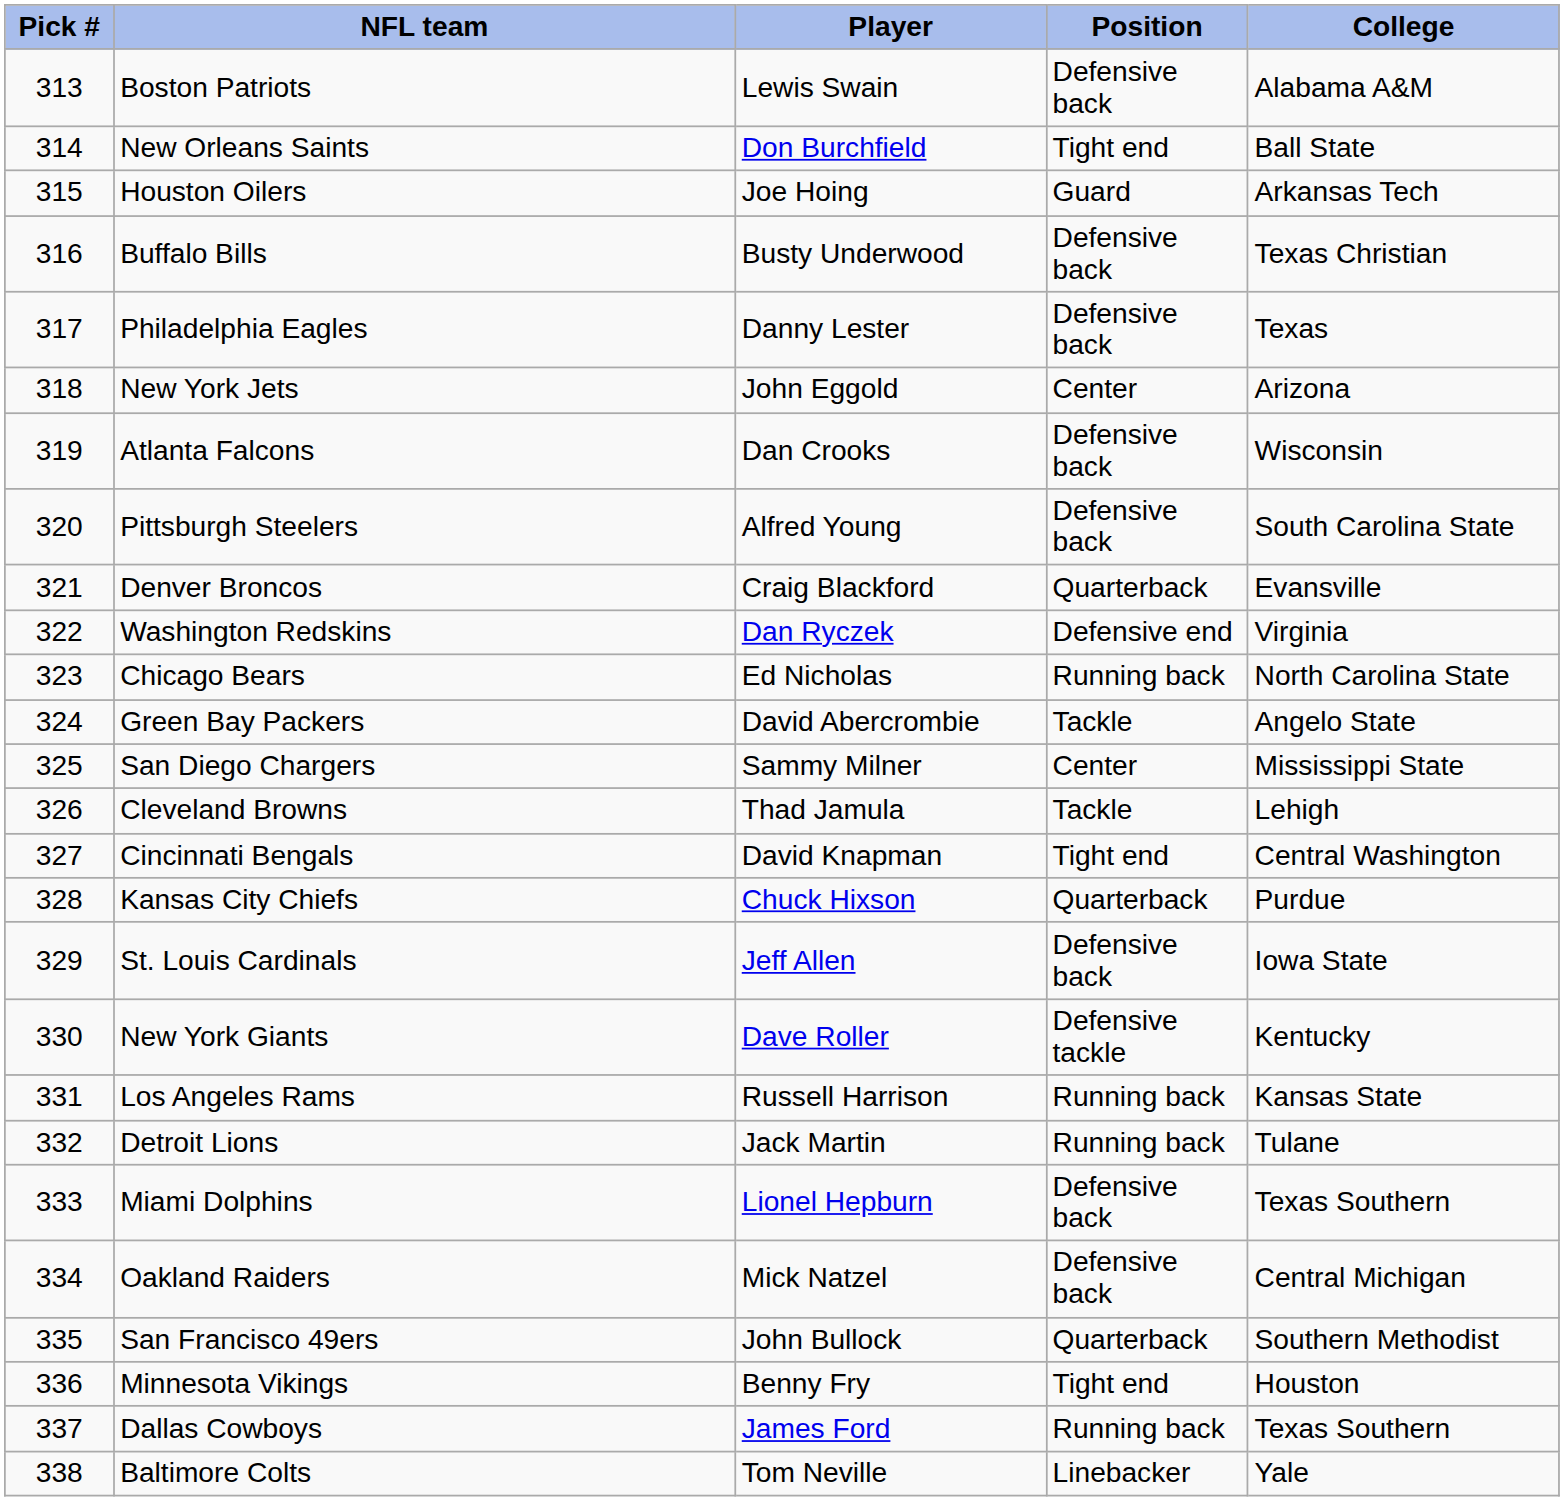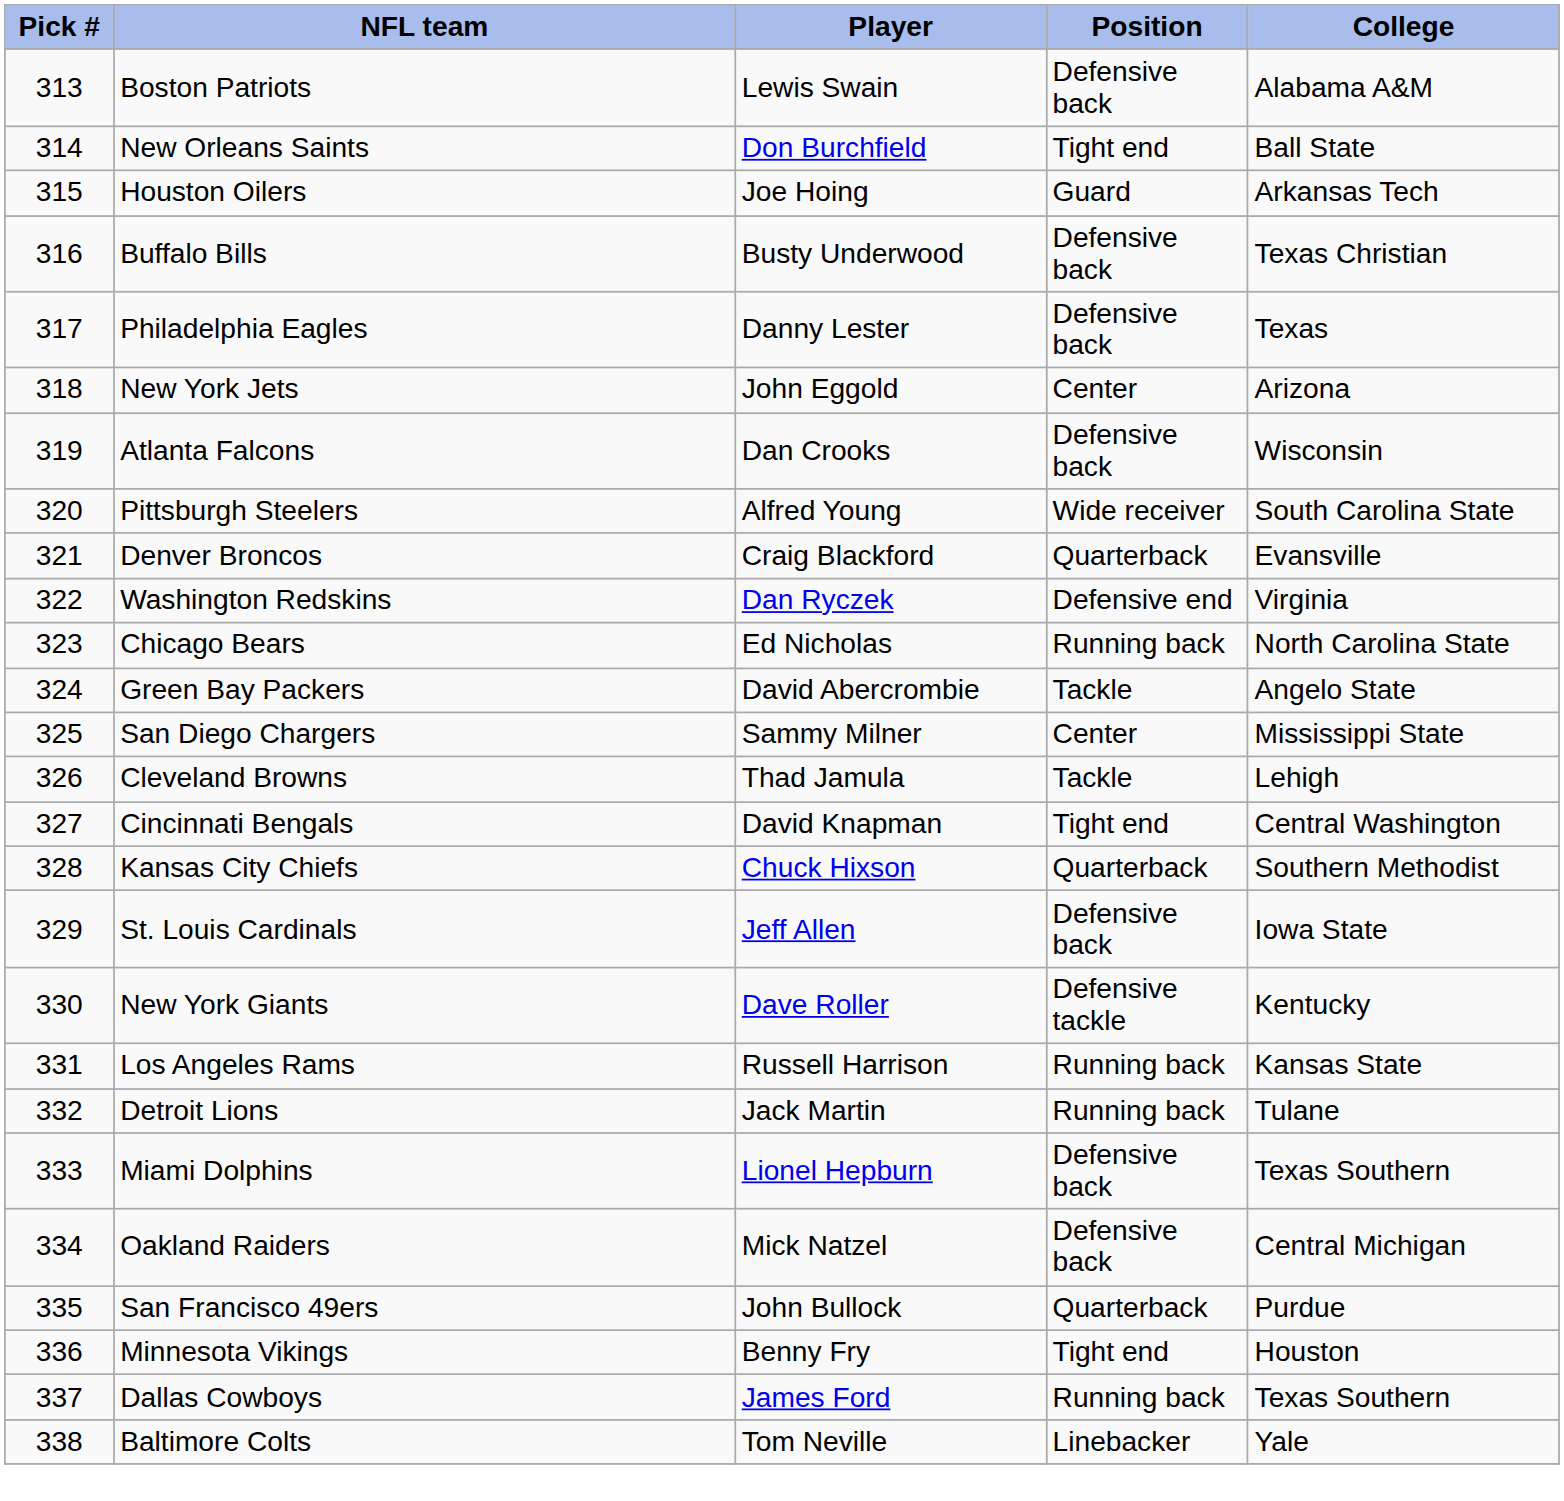 <table class="wikitable sortable sortable" style="width: 100%">
 <tr>
 <th style="background:#A8BDEC;" width=7%>Pick #</th>
 <th width=40% style="background:#A8BDEC;">NFL team</th>
 <th width=20% style="background:#A8BDEC;">Player</th>
 <th width=13% style="background:#A8BDEC;">Position</th>
 <th style="background:#A8BDEC;">College</th>
 </tr>
 <tr>
 <td align=center>313</td>
 <td>Boston Patriots</td>
 <td>Lewis Swain</td>
 <td>Defensive back</td>
 <td>Alabama A&M</td>
 </tr>
 <tr>
 <td align=center>314</td>
 <td>New Orleans Saints</td>
 <td><a href='#'>Don Burchfield</a></td>
 <td>Tight end</td>
 <td>Ball State</td>
 </tr>
 <tr>
 <td align=center>315</td>
 <td>Houston Oilers</td>
 <td>Joe Hoing</td>
 <td>Guard</td>
 <td>Arkansas Tech</td>
 </tr>
 <tr>
 <td align=center>316</td>
 <td>Buffalo Bills</td>
 <td>Busty Underwood</td>
 <td>Defensive back</td>
 <td>Texas Christian</td>
 </tr>
 <tr>
 <td align=center>317</td>
 <td>Philadelphia Eagles</td>
 <td>Danny Lester</td>
 <td>Defensive back</td>
 <td>Texas</td>
 </tr>
 <tr>
 <td align=center>318</td>
 <td>New York Jets</td>
 <td>John Eggold</td>
 <td>Center</td>
 <td>Arizona</td>
 </tr>
 <tr>
 <td align=center>319</td>
 <td>Atlanta Falcons</td>
 <td>Dan Crooks</td>
 <td>Defensive back</td>
 <td>Wisconsin</td>
 </tr>
 <tr>
 <td align=center>320</td>
 <td>Pittsburgh Steelers</td>
 <td>Alfred Young</td>
-<td>Defensive back</td>
+<td>Wide receiver</td>
 <td>South Carolina State</td>
 </tr>
 <tr>
 <td align=center>321</td>
 <td>Denver Broncos</td>
 <td>Craig Blackford</td>
 <td>Quarterback</td>
 <td>Evansville</td>
 </tr>
 <tr>
 <td align=center>322</td>
 <td>Washington Redskins</td>
 <td><a href='#'>Dan Ryczek</a></td>
 <td>Defensive end</td>
 <td>Virginia</td>
 </tr>
 <tr>
 <td align=center>323</td>
 <td>Chicago Bears</td>
 <td>Ed Nicholas</td>
 <td>Running back</td>
 <td>North Carolina State</td>
 </tr>
 <tr>
 <td align=center>324</td>
 <td>Green Bay Packers</td>
 <td>David Abercrombie</td>
 <td>Tackle</td>
 <td>Angelo State</td>
 </tr>
 <tr>
 <td align=center>325</td>
 <td>San Diego Chargers</td>
 <td>Sammy Milner</td>
 <td>Center</td>
 <td>Mississippi State</td>
 </tr>
 <tr>
 <td align=center>326</td>
 <td>Cleveland Browns</td>
 <td>Thad Jamula</td>
 <td>Tackle</td>
 <td>Lehigh</td>
 </tr>
 <tr>
 <td align=center>327</td>
 <td>Cincinnati Bengals</td>
 <td>David Knapman</td>
 <td>Tight end</td>
 <td>Central Washington</td>
 </tr>
 <tr>
 <td align=center>328</td>
 <td>Kansas City Chiefs</td>
 <td><a href='#'>Chuck Hixson</a></td>
 <td>Quarterback</td>
-<td>Purdue</td>
+<td>Southern Methodist</td>
 </tr>
 <tr>
 <td align=center>329</td>
 <td>St. Louis Cardinals</td>
 <td><a href='#'>Jeff Allen</a></td>
 <td>Defensive back</td>
 <td>Iowa State</td>
 </tr>
 <tr>
 <td align=center>330</td>
 <td>New York Giants</td>
 <td><a href='#'>Dave Roller</a></td>
 <td>Defensive tackle</td>
 <td>Kentucky</td>
 </tr>
 <tr>
 <td align=center>331</td>
 <td>Los Angeles Rams</td>
 <td>Russell Harrison</td>
 <td>Running back</td>
 <td>Kansas State</td>
 </tr>
 <tr>
 <td align=center>332</td>
 <td>Detroit Lions</td>
 <td>Jack Martin</td>
 <td>Running back</td>
 <td>Tulane</td>
 </tr>
 <tr>
 <td align=center>333</td>
 <td>Miami Dolphins</td>
 <td><a href='#'>Lionel Hepburn</a></td>
 <td>Defensive back</td>
 <td>Texas Southern</td>
 </tr>
 <tr>
 <td align=center>334</td>
 <td>Oakland Raiders</td>
 <td>Mick Natzel</td>
 <td>Defensive back</td>
 <td>Central Michigan</td>
 </tr>
 <tr>
 <td align=center>335</td>
 <td>San Francisco 49ers</td>
 <td>John Bullock</td>
 <td>Quarterback</td>
-<td>Southern Methodist</td>
+<td>Purdue</td>
 </tr>
 <tr>
 <td align=center>336</td>
 <td>Minnesota Vikings</td>
 <td>Benny Fry</td>
 <td>Tight end</td>
 <td>Houston</td>
 </tr>
 <tr>
 <td align=center>337</td>
 <td>Dallas Cowboys</td>
 <td><a href='#'>James Ford</a></td>
 <td>Running back</td>
 <td>Texas Southern</td>
 </tr>
 <tr>
 <td align=center>338</td>
 <td>Baltimore Colts</td>
 <td>Tom Neville</td>
 <td>Linebacker</td>
 <td>Yale</td>
 </tr>
 </table>
